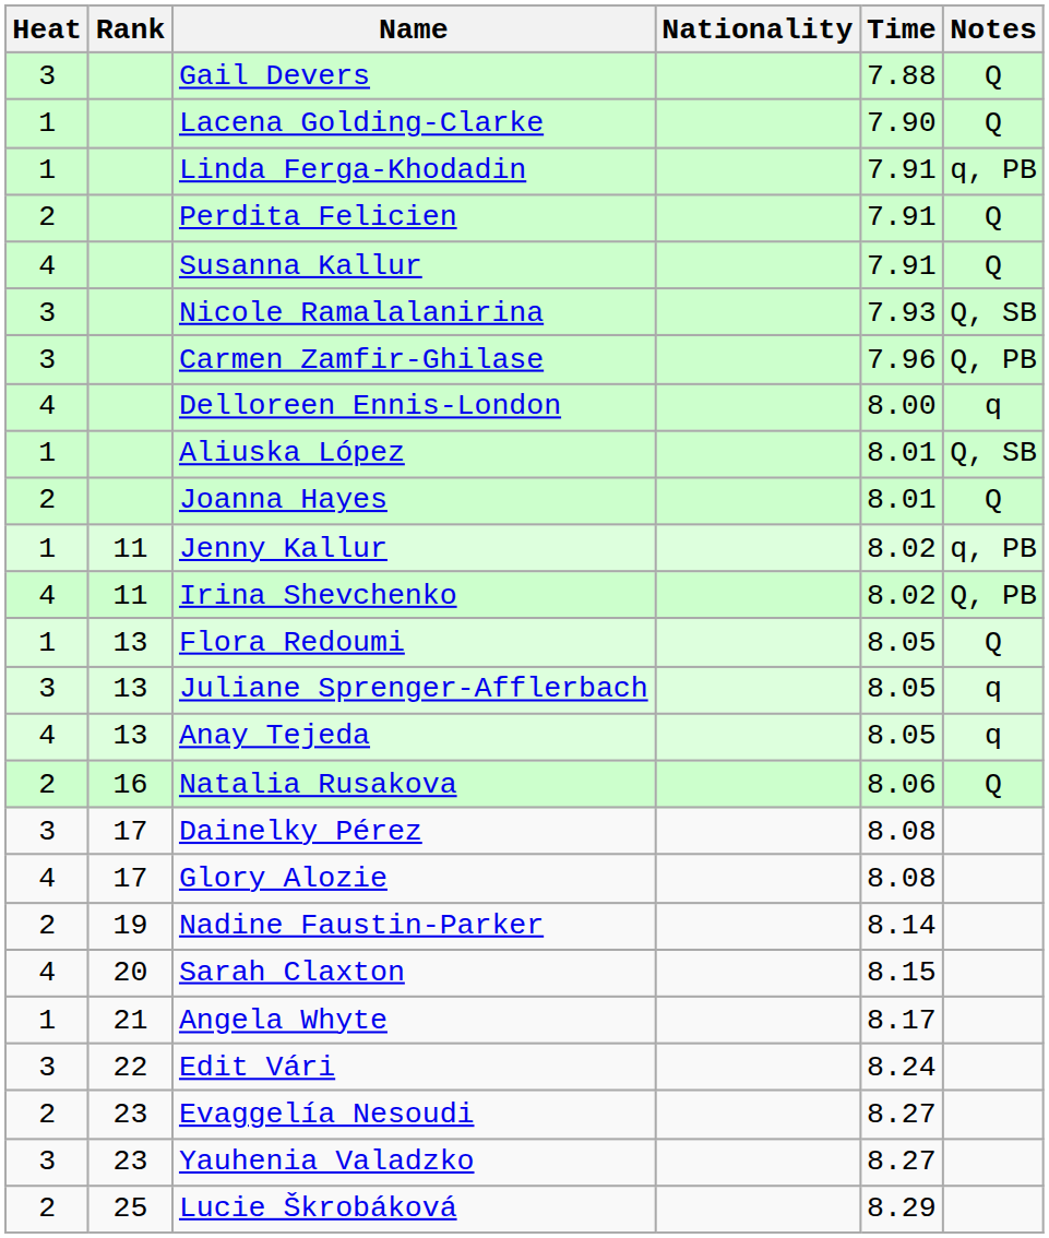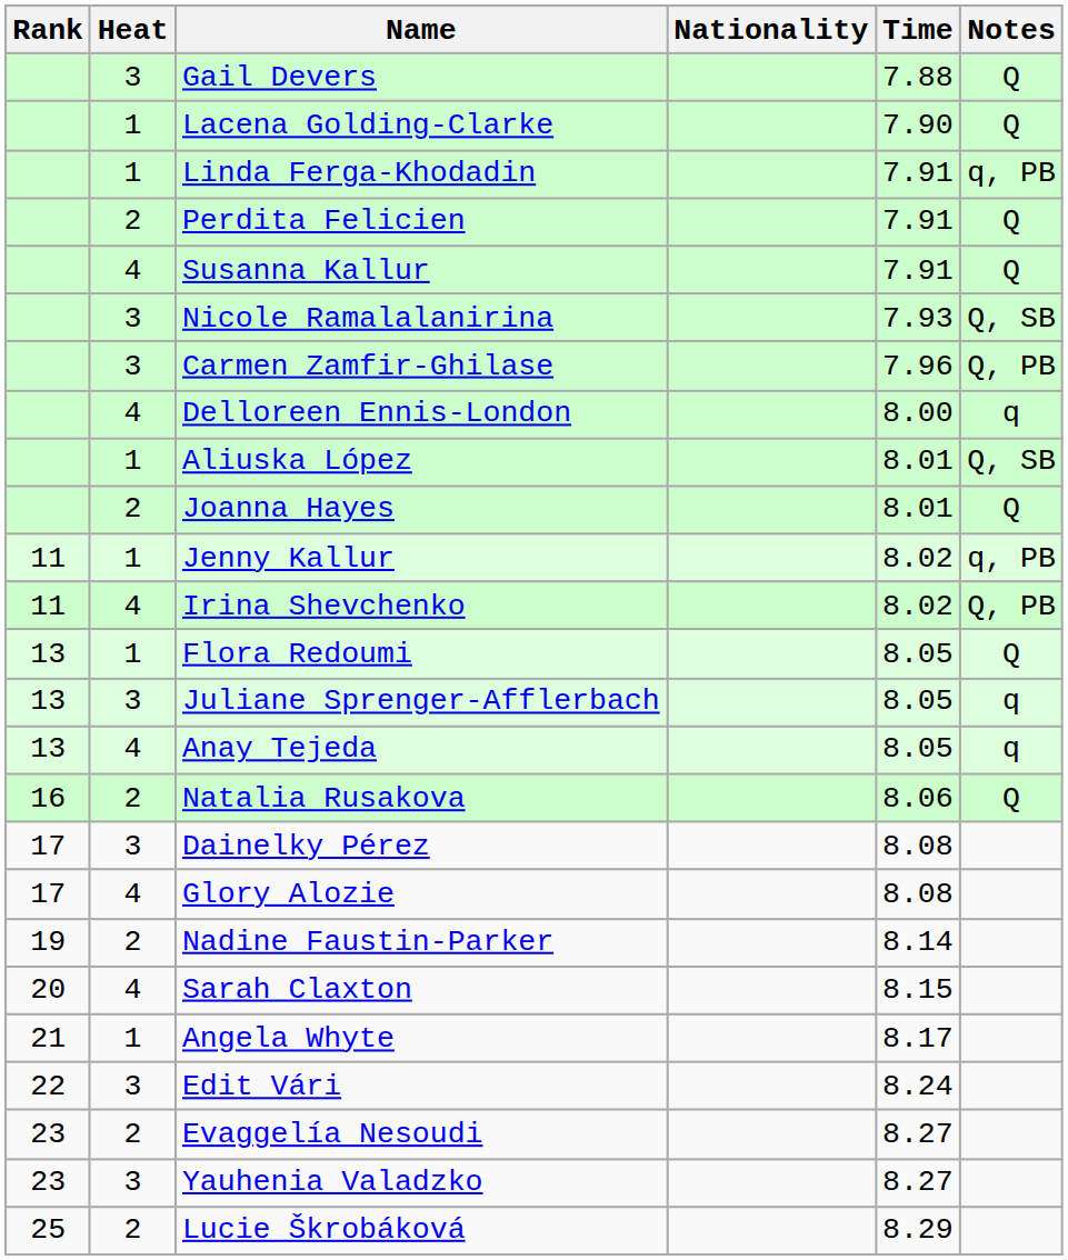 <table class="wikitable sortable" style="text-align:center">
 <tr>
+<th>Rank</th>
 <th>Heat</th>
-<th>Rank</th>
 <th>Name</th>
 <th>Nationality</th>
 <th>Time</th>
 <th>Notes</th>
 </tr>
 <tr bgcolor=ccffcc>
+<td></td>
 <td>3</td>
-<td></td>
 <td align="left"><a href='#'>Gail Devers</a></td>
 <td align=left></td>
 <td>7.88</td>
 <td>Q</td>
 </tr>
 <tr bgcolor=ccffcc>
+<td></td>
 <td>1</td>
-<td></td>
 <td align="left"><a href='#'>Lacena Golding-Clarke</a></td>
 <td align=left></td>
 <td>7.90</td>
 <td>Q</td>
 </tr>
 <tr bgcolor=ccffcc>
+<td></td>
 <td>1</td>
-<td></td>
 <td align="left"><a href='#'>Linda Ferga-Khodadin</a></td>
 <td align=left></td>
 <td>7.91</td>
 <td>q, PB</td>
 </tr>
 <tr bgcolor=ccffcc>
+<td></td>
 <td>2</td>
-<td></td>
 <td align="left"><a href='#'>Perdita Felicien</a></td>
 <td align=left></td>
 <td>7.91</td>
 <td>Q</td>
 </tr>
 <tr bgcolor=ccffcc>
+<td></td>
 <td>4</td>
-<td></td>
 <td align="left"><a href='#'>Susanna Kallur</a></td>
 <td align=left></td>
 <td>7.91</td>
 <td>Q</td>
 </tr>
 <tr bgcolor=ccffcc>
+<td></td>
 <td>3</td>
-<td></td>
 <td align="left"><a href='#'>Nicole Ramalalanirina</a></td>
 <td align=left></td>
 <td>7.93</td>
 <td>Q, SB</td>
 </tr>
 <tr bgcolor=ccffcc>
+<td></td>
 <td>3</td>
-<td></td>
 <td align="left"><a href='#'>Carmen Zamfir-Ghilase</a></td>
 <td align=left></td>
 <td>7.96</td>
 <td>Q, PB</td>
 </tr>
 <tr bgcolor=ccffcc>
+<td></td>
 <td>4</td>
-<td></td>
 <td align="left"><a href='#'>Delloreen Ennis-London</a></td>
 <td align=left></td>
 <td>8.00</td>
 <td>q</td>
 </tr>
 <tr bgcolor=ccffcc>
+<td></td>
 <td>1</td>
-<td></td>
 <td align="left"><a href='#'>Aliuska López</a></td>
 <td align=left></td>
 <td>8.01</td>
 <td>Q, SB</td>
 </tr>
 <tr bgcolor=ccffcc>
+<td></td>
 <td>2</td>
-<td></td>
 <td align="left"><a href='#'>Joanna Hayes</a></td>
 <td align=left></td>
 <td>8.01</td>
 <td>Q</td>
 </tr>
 <tr bgcolor=ddffdd>
+<td>11</td>
 <td>1</td>
-<td>11</td>
 <td align="left"><a href='#'>Jenny Kallur</a></td>
 <td align=left></td>
 <td>8.02</td>
 <td>q, PB</td>
 </tr>
 <tr bgcolor=ccffcc>
+<td>11</td>
 <td>4</td>
-<td>11</td>
 <td align="left"><a href='#'>Irina Shevchenko</a></td>
 <td align=left></td>
 <td>8.02</td>
 <td>Q, PB</td>
 </tr>
 <tr bgcolor=ddffdd>
+<td>13</td>
 <td>1</td>
-<td>13</td>
 <td align="left"><a href='#'>Flora Redoumi</a></td>
 <td align=left></td>
 <td>8.05</td>
 <td>Q</td>
 </tr>
 <tr bgcolor=ddffdd>
+<td>13</td>
 <td>3</td>
-<td>13</td>
 <td align="left"><a href='#'>Juliane Sprenger-Afflerbach</a></td>
 <td align=left></td>
 <td>8.05</td>
 <td>q</td>
 </tr>
 <tr bgcolor=ddffdd>
+<td>13</td>
 <td>4</td>
-<td>13</td>
 <td align="left"><a href='#'>Anay Tejeda</a></td>
 <td align=left></td>
 <td>8.05</td>
 <td>q</td>
 </tr>
 <tr bgcolor=ccffcc>
+<td>16</td>
 <td>2</td>
-<td>16</td>
 <td align="left"><a href='#'>Natalia Rusakova</a></td>
 <td align=left></td>
 <td>8.06</td>
 <td>Q</td>
 </tr>
 <tr>
+<td>17</td>
 <td>3</td>
-<td>17</td>
 <td align="left"><a href='#'>Dainelky Pérez</a></td>
 <td align=left></td>
 <td>8.08</td>
 <td></td>
 </tr>
 <tr>
+<td>17</td>
 <td>4</td>
-<td>17</td>
 <td align="left"><a href='#'>Glory Alozie</a></td>
 <td align=left></td>
 <td>8.08</td>
 <td></td>
 </tr>
 <tr>
+<td>19</td>
 <td>2</td>
-<td>19</td>
 <td align="left"><a href='#'>Nadine Faustin-Parker</a></td>
 <td align=left></td>
 <td>8.14</td>
 <td></td>
 </tr>
 <tr>
+<td>20</td>
 <td>4</td>
-<td>20</td>
 <td align="left"><a href='#'>Sarah Claxton</a></td>
 <td align=left></td>
 <td>8.15</td>
 <td></td>
 </tr>
 <tr>
+<td>21</td>
 <td>1</td>
-<td>21</td>
 <td align="left"><a href='#'>Angela Whyte</a></td>
 <td align=left></td>
 <td>8.17</td>
 <td></td>
 </tr>
 <tr>
+<td>22</td>
 <td>3</td>
-<td>22</td>
 <td align="left"><a href='#'>Edit Vári</a></td>
 <td align=left></td>
 <td>8.24</td>
 <td></td>
 </tr>
 <tr>
+<td>23</td>
 <td>2</td>
-<td>23</td>
 <td align="left"><a href='#'>Evaggelía Nesoudi</a></td>
 <td align=left></td>
 <td>8.27</td>
 <td></td>
 </tr>
 <tr>
+<td>23</td>
 <td>3</td>
-<td>23</td>
 <td align="left"><a href='#'>Yauhenia Valadzko</a></td>
 <td align=left></td>
 <td>8.27</td>
 <td></td>
 </tr>
 <tr>
+<td>25</td>
 <td>2</td>
-<td>25</td>
 <td align="left"><a href='#'>Lucie Škrobáková</a></td>
 <td align=left></td>
 <td>8.29</td>
 <td></td>
 </tr>
 </table>
